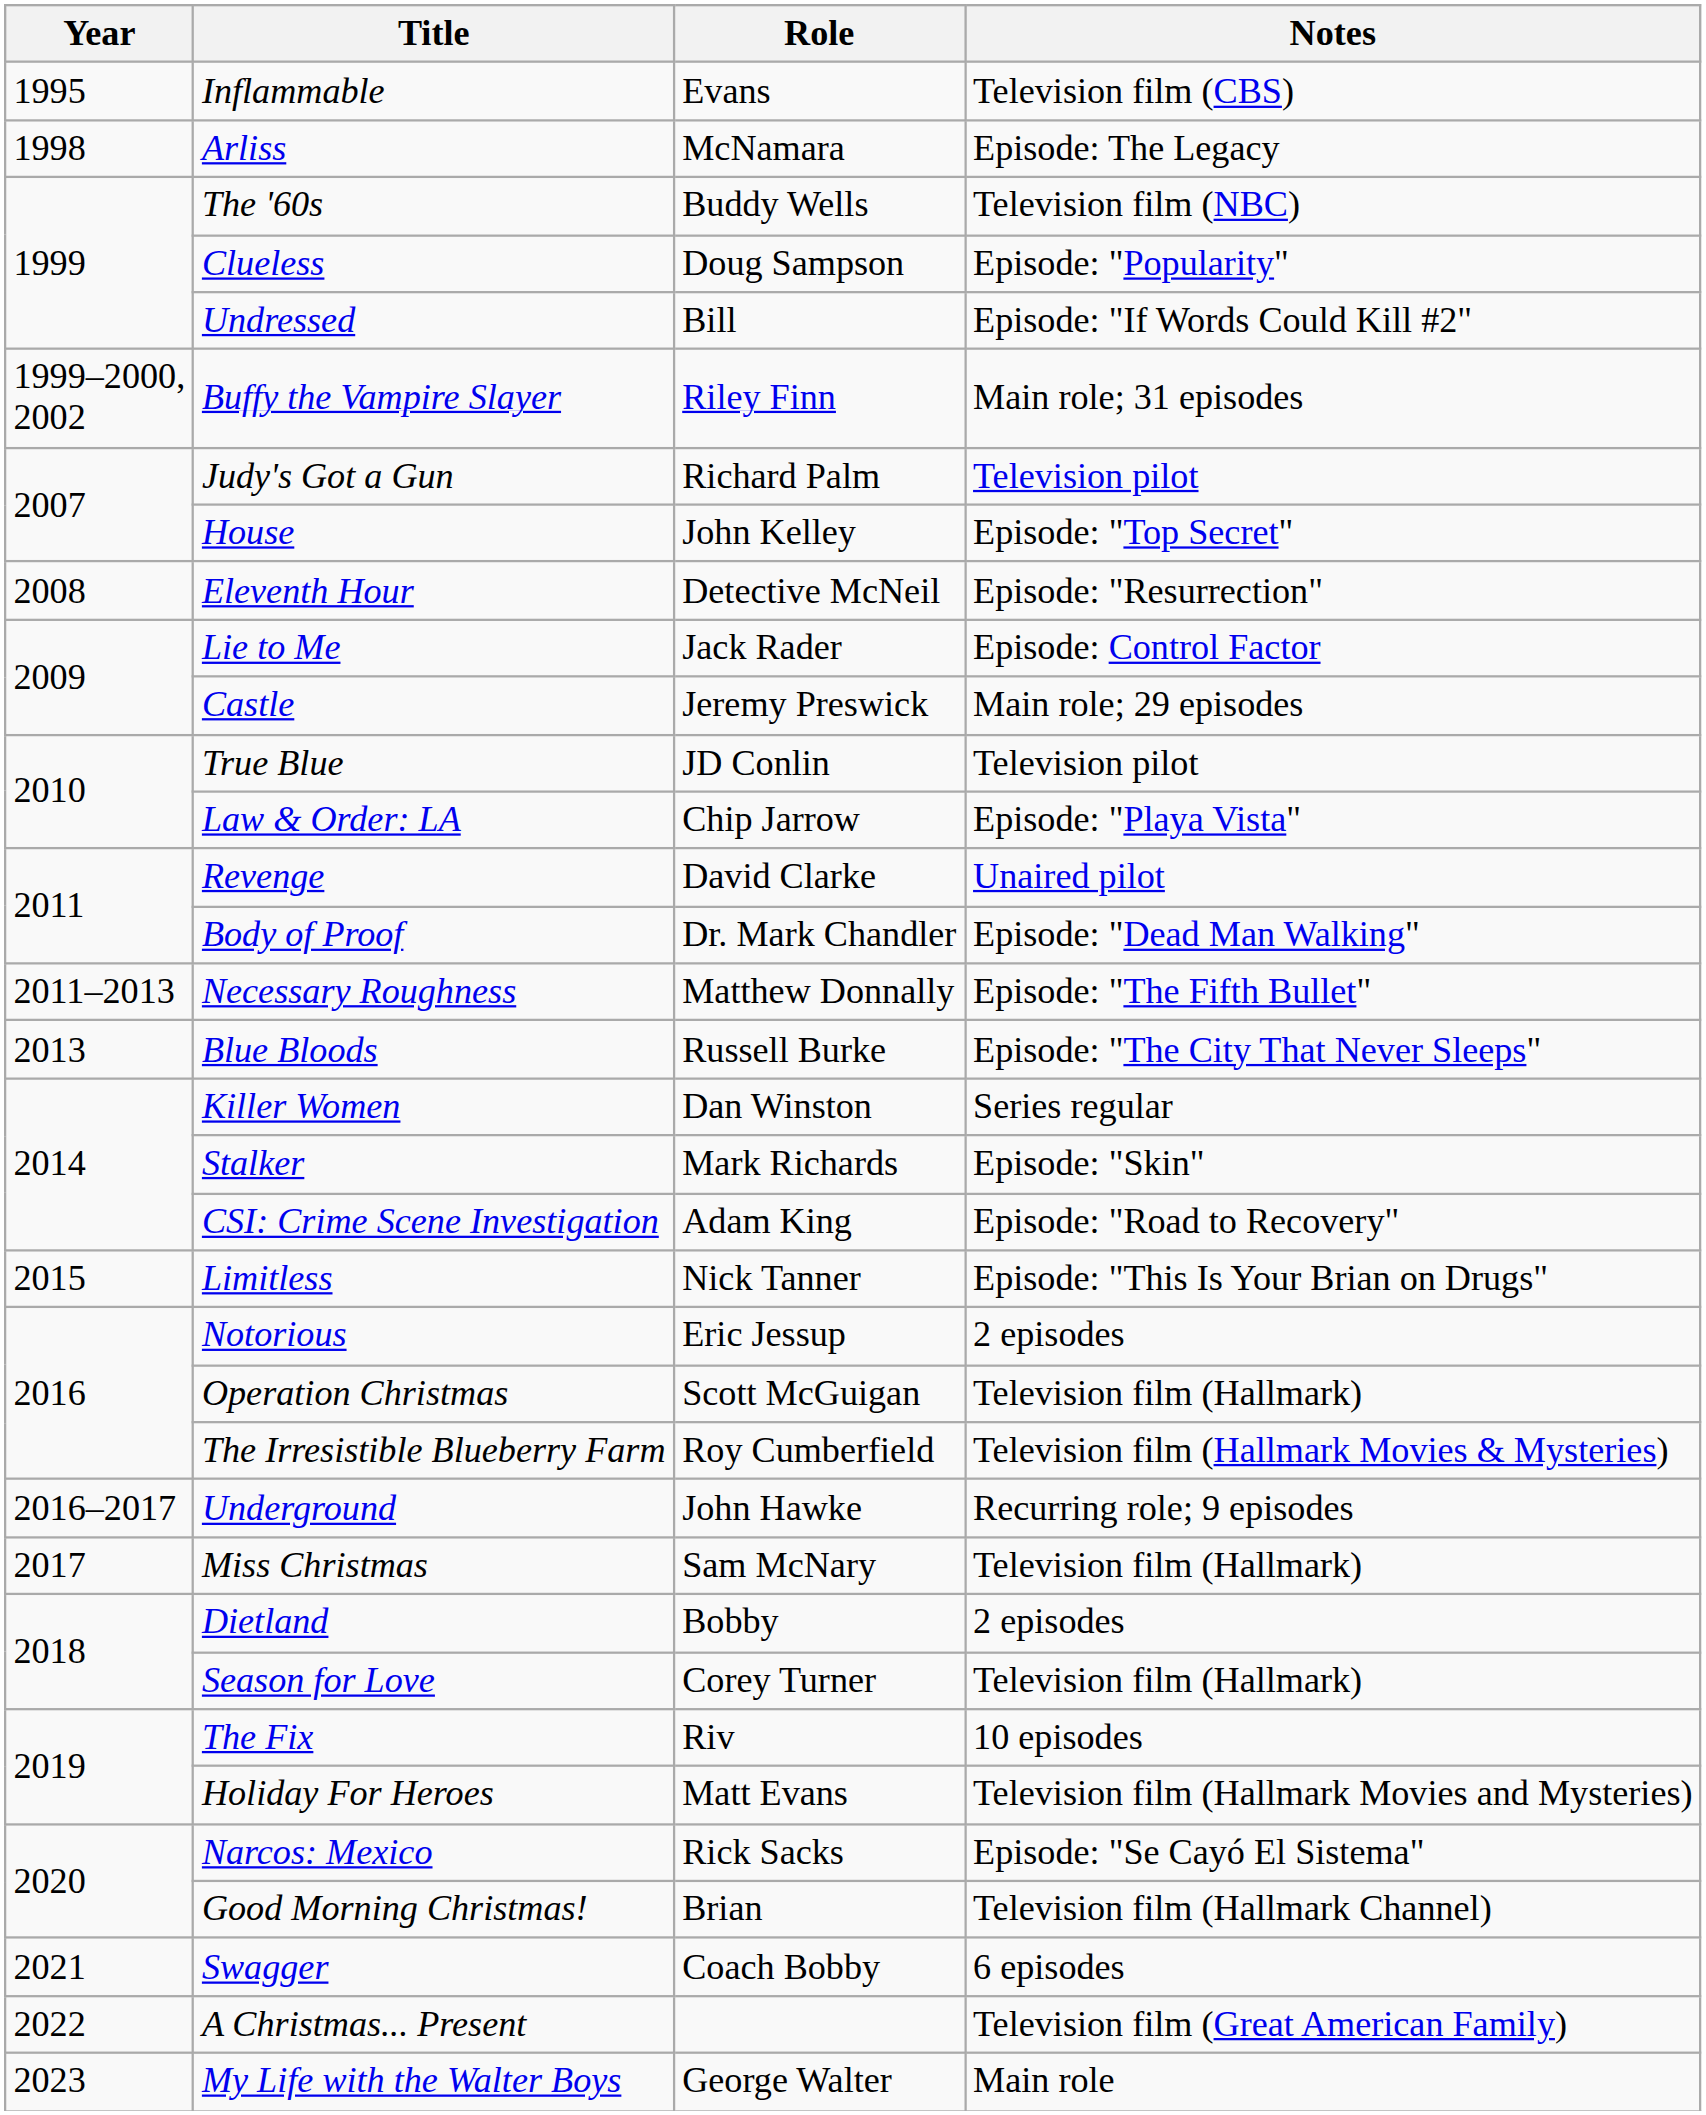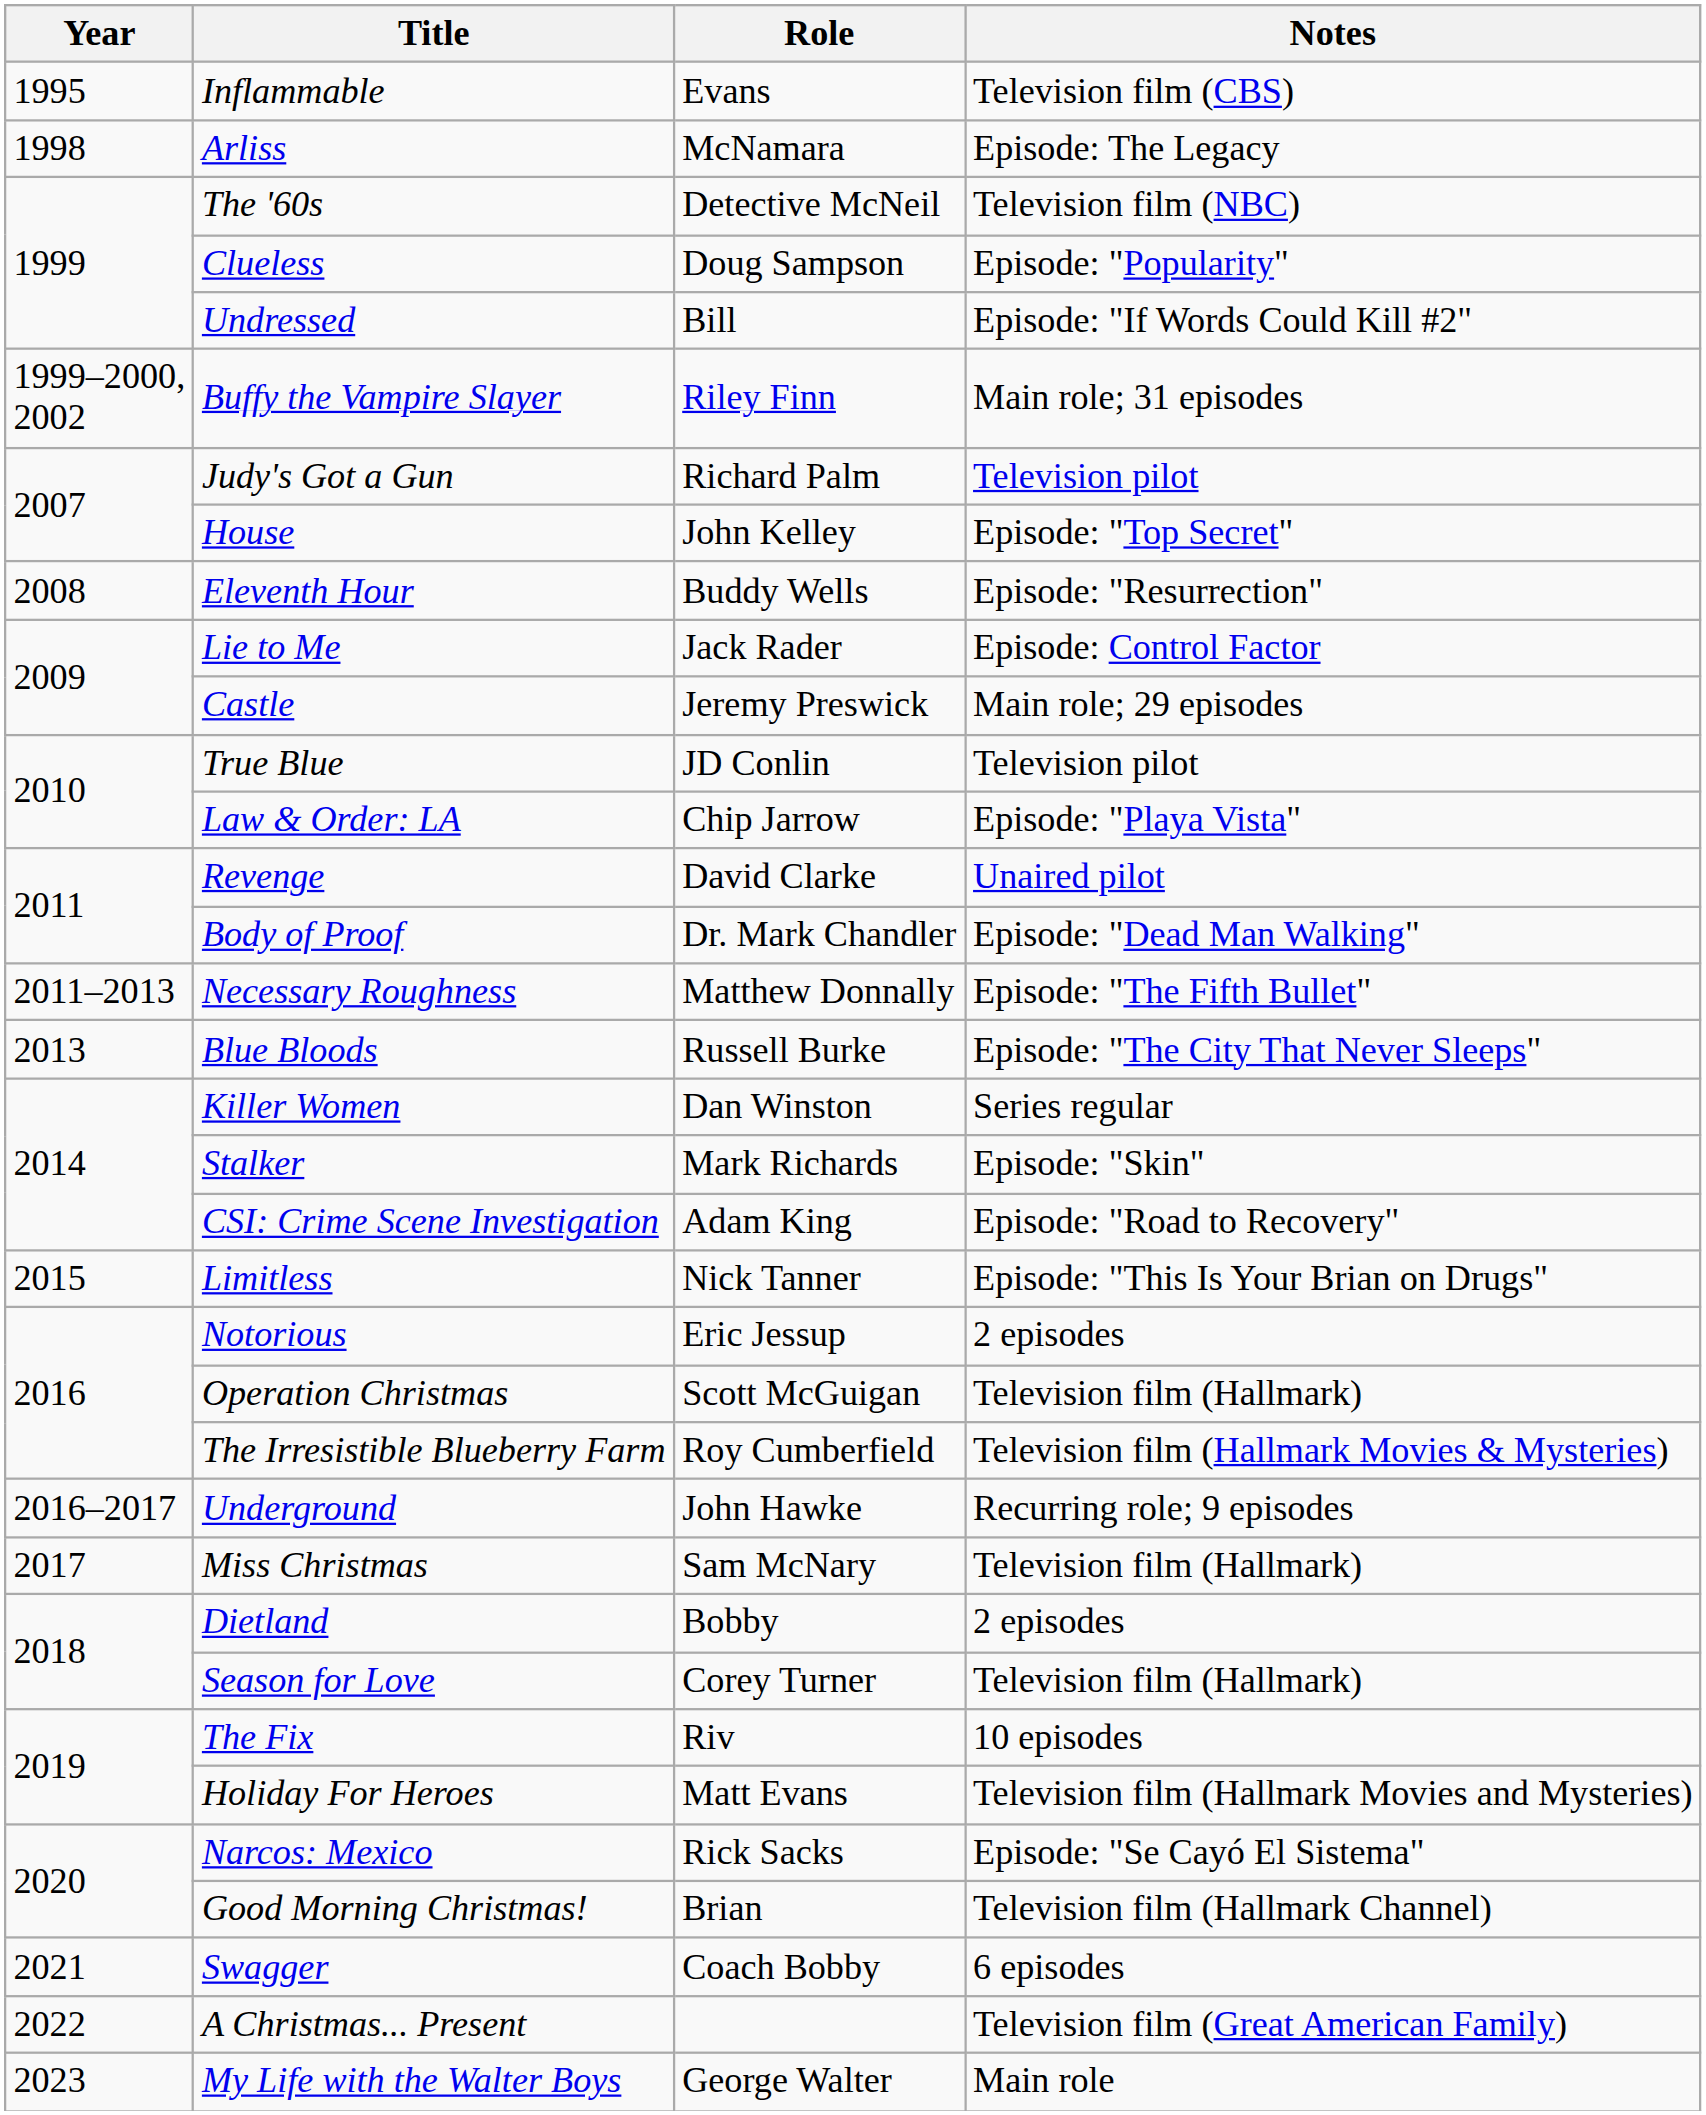 <table class="wikitable">
 <tr style="background:#ccc; text-align:center;">
 <th>Year</th>
 <th>Title</th>
 <th>Role</th>
 <th>Notes</th>
 </tr>
 <tr>
 <td>1995</td>
 <td><em>Inflammable</em></td>
 <td>Evans</td>
 <td>Television film (<a href='#'>CBS</a>)</td>
 </tr>
 <tr>
 <td>1998</td>
 <td><em><a href='#'>Arliss</a></em></td>
 <td>McNamara</td>
 <td>Episode: The Legacy</td>
 </tr>
 <tr>
 <td rowspan="3">1999</td>
 <td><em>The '60s</em></td>
-<td>Buddy Wells</td>
+<td>Detective McNeil</td>
 <td>Television film (<a href='#'>NBC</a>)</td>
 </tr>
 <tr>
 <td><em><a href='#'>Clueless</a></em></td>
 <td>Doug Sampson</td>
 <td>Episode: "<a href='#'>Popularity</a>"</td>
 </tr>
 <tr>
 <td><em><a href='#'>Undressed</a></em></td>
 <td>Bill</td>
 <td>Episode: "If Words Could Kill #2"</td>
 </tr>
 <tr>
 <td>1999–2000,<br>2002</td>
 <td><em><a href='#'>Buffy the Vampire Slayer</a></em></td>
 <td><a href='#'>Riley Finn</a></td>
 <td>Main role; 31 episodes</td>
 </tr>
 <tr>
 <td rowspan="2">2007</td>
 <td><em>Judy's Got a Gun</em></td>
 <td>Richard Palm</td>
 <td><a href='#'>Television pilot</a></td>
 </tr>
 <tr>
 <td><em><a href='#'>House</a></em></td>
 <td>John Kelley</td>
 <td>Episode: "<a href='#'>Top Secret</a>"</td>
 </tr>
 <tr>
 <td>2008</td>
 <td><em><a href='#'>Eleventh Hour</a></em></td>
-<td>Detective McNeil</td>
+<td>Buddy Wells</td>
 <td>Episode: "Resurrection"</td>
 </tr>
 <tr>
 <td rowspan="2">2009</td>
 <td><em><a href='#'>Lie to Me</a></em></td>
 <td>Jack Rader</td>
 <td>Episode: <a href='#'>Control Factor</a></td>
 </tr>
 <tr>
 <td><em><a href='#'>Castle</a></em></td>
 <td>Jeremy Preswick</td>
 <td>Main role; 29 episodes</td>
 </tr>
 <tr>
 <td rowspan="2">2010</td>
 <td><em>True Blue</em></td>
 <td>JD Conlin</td>
 <td>Television pilot</td>
 </tr>
 <tr>
 <td><em><a href='#'>Law & Order: LA</a></em></td>
 <td>Chip Jarrow</td>
 <td>Episode: "<a href='#'>Playa Vista</a>"</td>
 </tr>
 <tr>
 <td rowspan="2">2011</td>
 <td><em><a href='#'>Revenge</a></em></td>
 <td>David Clarke</td>
 <td><a href='#'>Unaired pilot</a></td>
 </tr>
 <tr>
 <td><em><a href='#'>Body of Proof</a></em></td>
 <td>Dr. Mark Chandler</td>
 <td>Episode: "<a href='#'>Dead Man Walking</a>"</td>
 </tr>
 <tr>
 <td>2011–2013</td>
 <td><em><a href='#'>Necessary Roughness</a></em></td>
 <td>Matthew Donnally</td>
 <td>Episode: "<a href='#'>The Fifth Bullet</a>"</td>
 </tr>
 <tr>
 <td>2013</td>
 <td><em><a href='#'>Blue Bloods</a></em></td>
 <td>Russell Burke</td>
 <td>Episode: "<a href='#'>The City That Never Sleeps</a>"</td>
 </tr>
 <tr>
 <td rowspan="3">2014</td>
 <td><em><a href='#'>Killer Women</a></em></td>
 <td>Dan Winston</td>
 <td>Series regular</td>
 </tr>
 <tr>
 <td><em><a href='#'>Stalker</a></em></td>
 <td>Mark Richards</td>
 <td>Episode: "Skin"</td>
 </tr>
 <tr>
 <td><em><a href='#'>CSI: Crime Scene Investigation</a></em></td>
 <td>Adam King</td>
 <td>Episode: "Road to Recovery"</td>
 </tr>
 <tr>
 <td>2015</td>
 <td><em><a href='#'>Limitless</a></em></td>
 <td>Nick Tanner</td>
 <td>Episode: "This Is Your Brian on Drugs"</td>
 </tr>
 <tr>
 <td rowspan="3">2016</td>
 <td><em><a href='#'>Notorious</a></em></td>
 <td>Eric Jessup</td>
 <td>2 episodes</td>
 </tr>
 <tr>
 <td><em>Operation Christmas</em></td>
 <td>Scott McGuigan</td>
 <td>Television film (Hallmark)</td>
 </tr>
 <tr>
 <td><em>The Irresistible Blueberry Farm</em></td>
 <td>Roy Cumberfield</td>
 <td>Television film (<a href='#'>Hallmark Movies & Mysteries</a>)</td>
 </tr>
 <tr>
 <td>2016–2017</td>
 <td><em><a href='#'>Underground</a></em></td>
 <td>John Hawke</td>
 <td>Recurring role; 9 episodes</td>
 </tr>
 <tr>
 <td>2017</td>
 <td><em>Miss Christmas</em></td>
 <td>Sam McNary</td>
 <td>Television film (Hallmark)</td>
 </tr>
 <tr>
 <td rowspan="2">2018</td>
 <td><em><a href='#'>Dietland</a></em></td>
 <td>Bobby</td>
 <td>2 episodes</td>
 </tr>
 <tr>
 <td><em><a href='#'>Season for Love</a></em></td>
 <td>Corey Turner</td>
 <td>Television film (Hallmark)</td>
 </tr>
 <tr>
 <td rowspan="2">2019</td>
 <td><em><a href='#'>The Fix</a></em></td>
 <td>Riv</td>
 <td>10 episodes</td>
 </tr>
 <tr>
 <td><em>Holiday For Heroes</em></td>
 <td>Matt Evans</td>
 <td>Television film (Hallmark Movies and Mysteries)</td>
 </tr>
 <tr>
 <td rowspan="2">2020</td>
 <td><em><a href='#'>Narcos: Mexico</a></em></td>
 <td>Rick Sacks</td>
 <td>Episode: "Se Cayó El Sistema"</td>
 </tr>
 <tr>
 <td><em>Good Morning Christmas!</em></td>
 <td>Brian</td>
 <td>Television film (Hallmark Channel)</td>
 </tr>
 <tr>
 <td>2021</td>
 <td><em><a href='#'>Swagger</a></em></td>
 <td>Coach Bobby</td>
 <td>6 episodes</td>
 </tr>
 <tr>
 <td>2022</td>
 <td><em>A Christmas... Present</em></td>
 <td></td>
 <td>Television film (<a href='#'>Great American Family</a>)</td>
 </tr>
 <tr>
 <td>2023</td>
 <td><em><a href='#'>My Life with the Walter Boys</a></em></td>
 <td>George Walter</td>
 <td>Main role</td>
 </tr>
 </table>
